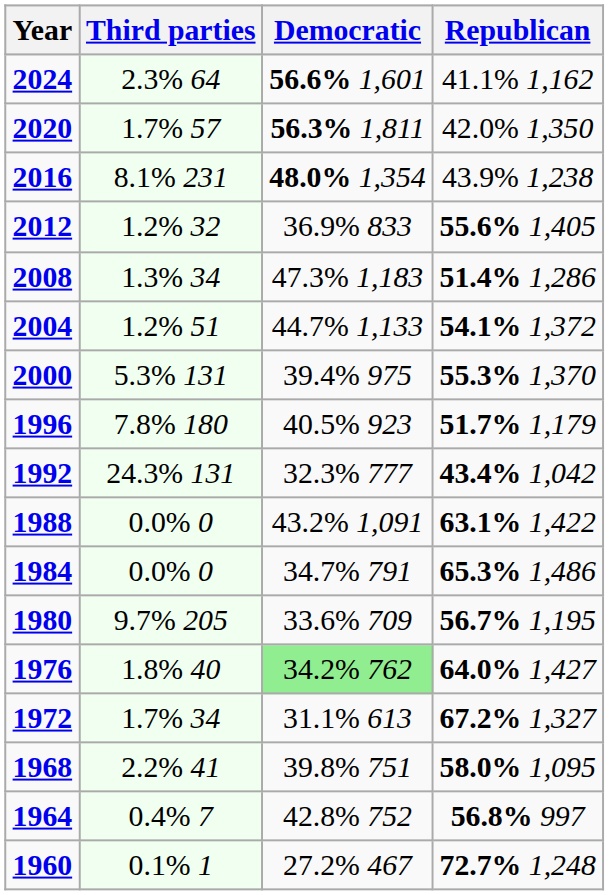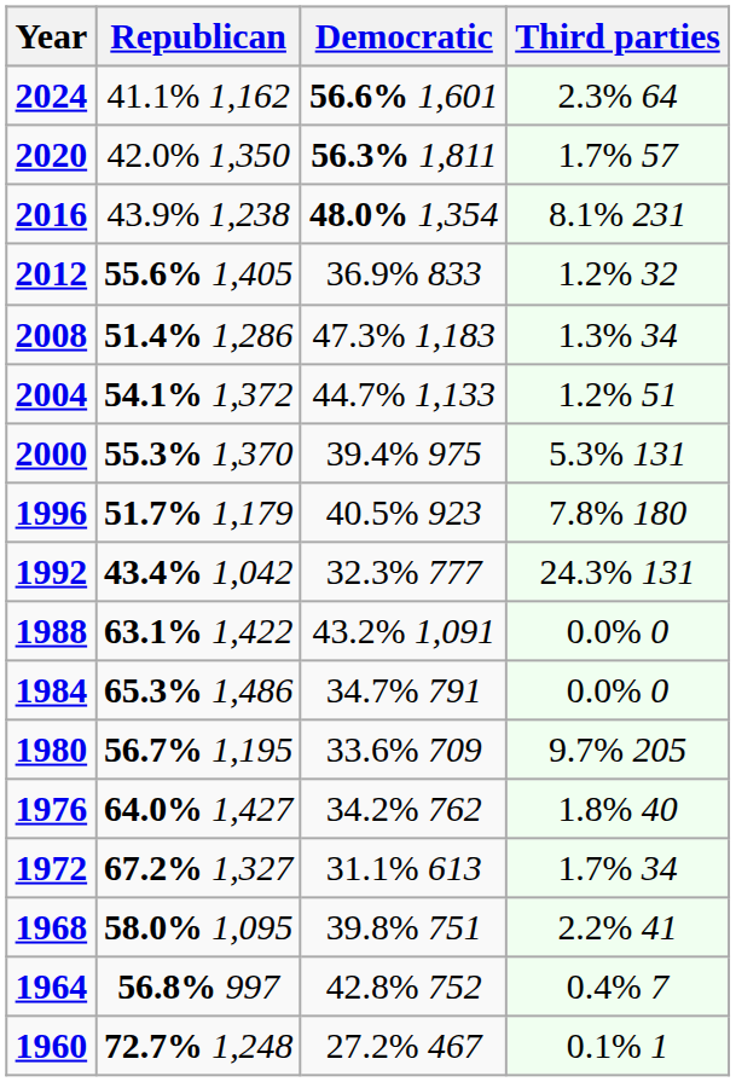 <table class="wikitable" style="float:right; font-size:95%;">
 <tr bgcolor=lightgrey>
 <th>Year</th>
+<th><a href='#'>Republican</a></th>
+<th><a href='#'>Democratic</a></th>
 <th><a href='#'>Third parties</a></th>
-<th><a href='#'>Democratic</a></th>
-<th><a href='#'>Republican</a></th>
 </tr>
 <tr>
 <td style="text-align:center;" ><strong><a href='#'>2024</a></strong></td>
+<td style="text-align:center;" >41.1% <em>1,162</em></td>
+<td style="text-align:center;" ><strong>56.6%</strong> <em>1,601</em></td>
 <td style="text-align:center; background:honeyDew;">2.3% <em>64</em></td>
-<td style="text-align:center;" ><strong>56.6%</strong> <em>1,601</em></td>
-<td style="text-align:center;" >41.1% <em>1,162</em></td>
 </tr>
 <tr>
 <td style="text-align:center;" ><strong><a href='#'>2020</a></strong></td>
+<td style="text-align:center;" >42.0% <em>1,350</em></td>
+<td style="text-align:center;" ><strong>56.3%</strong> <em>1,811</em></td>
 <td style="text-align:center; background:honeyDew;">1.7% <em>57</em></td>
-<td style="text-align:center;" ><strong>56.3%</strong> <em>1,811</em></td>
-<td style="text-align:center;" >42.0% <em>1,350</em></td>
 </tr>
 <tr>
 <td style="text-align:center;" ><strong><a href='#'>2016</a></strong></td>
+<td style="text-align:center;" >43.9% <em>1,238</em></td>
+<td style="text-align:center;" ><strong>48.0%</strong> <em>1,354</em></td>
 <td style="text-align:center; background:honeyDew;">8.1% <em>231</em></td>
-<td style="text-align:center;" ><strong>48.0%</strong> <em>1,354</em></td>
-<td style="text-align:center;" >43.9% <em>1,238</em></td>
 </tr>
 <tr>
 <td style="text-align:center;" ><strong><a href='#'>2012</a></strong></td>
+<td style="text-align:center;" ><strong>55.6%</strong> <em>1,405</em></td>
+<td style="text-align:center;" >36.9% <em>833</em></td>
 <td style="text-align:center; background:honeyDew;">1.2% <em>32</em></td>
-<td style="text-align:center;" >36.9% <em>833</em></td>
-<td style="text-align:center;" ><strong>55.6%</strong> <em>1,405</em></td>
 </tr>
 <tr>
 <td style="text-align:center;" ><strong><a href='#'>2008</a></strong></td>
+<td style="text-align:center;" ><strong>51.4%</strong> <em>1,286</em></td>
+<td style="text-align:center;" >47.3% <em>1,183</em></td>
 <td style="text-align:center; background:honeyDew;">1.3% <em>34</em></td>
-<td style="text-align:center;" >47.3% <em>1,183</em></td>
-<td style="text-align:center;" ><strong>51.4%</strong> <em>1,286</em></td>
 </tr>
 <tr>
 <td style="text-align:center;" ><strong><a href='#'>2004</a></strong></td>
+<td style="text-align:center;" ><strong>54.1%</strong> <em>1,372</em></td>
+<td style="text-align:center;" >44.7% <em>1,133</em></td>
 <td style="text-align:center; background:honeyDew;">1.2% <em>51</em></td>
-<td style="text-align:center;" >44.7% <em>1,133</em></td>
-<td style="text-align:center;" ><strong>54.1%</strong> <em>1,372</em></td>
 </tr>
 <tr>
 <td style="text-align:center;" ><strong><a href='#'>2000</a></strong></td>
+<td style="text-align:center;" ><strong>55.3%</strong> <em>1,370</em></td>
+<td style="text-align:center;" >39.4% <em>975</em></td>
 <td style="text-align:center; background:honeyDew;">5.3% <em>131</em></td>
-<td style="text-align:center;" >39.4% <em>975</em></td>
-<td style="text-align:center;" ><strong>55.3%</strong> <em>1,370</em></td>
 </tr>
 <tr>
 <td style="text-align:center;" ><strong><a href='#'>1996</a></strong></td>
+<td style="text-align:center;" ><strong>51.7%</strong> <em>1,179</em></td>
+<td style="text-align:center;" >40.5% <em>923</em></td>
 <td style="text-align:center; background:honeyDew;">7.8% <em>180</em></td>
-<td style="text-align:center;" >40.5% <em>923</em></td>
-<td style="text-align:center;" ><strong>51.7%</strong> <em>1,179</em></td>
 </tr>
 <tr>
 <td style="text-align:center;" ><strong><a href='#'>1992</a></strong></td>
+<td style="text-align:center;" ><strong>43.4%</strong> <em>1,042</em></td>
+<td style="text-align:center;" >32.3% <em>777</em></td>
 <td style="text-align:center; background:honeyDew;">24.3% <em>131</em></td>
-<td style="text-align:center;" >32.3% <em>777</em></td>
-<td style="text-align:center;" ><strong>43.4%</strong> <em>1,042</em></td>
 </tr>
 <tr>
 <td style="text-align:center;" ><strong><a href='#'>1988</a></strong></td>
+<td style="text-align:center;" ><strong>63.1%</strong> <em>1,422</em></td>
+<td style="text-align:center;" >43.2% <em>1,091</em></td>
 <td style="text-align:center; background:honeyDew;">0.0% <em>0</em></td>
-<td style="text-align:center;" >43.2% <em>1,091</em></td>
-<td style="text-align:center;" ><strong>63.1%</strong> <em>1,422</em></td>
 </tr>
 <tr>
 <td style="text-align:center;" ><strong><a href='#'>1984</a></strong></td>
+<td style="text-align:center;" ><strong>65.3%</strong> <em>1,486</em></td>
+<td style="text-align:center;" >34.7% <em>791</em></td>
 <td style="text-align:center; background:honeyDew;">0.0% <em>0</em></td>
-<td style="text-align:center;" >34.7% <em>791</em></td>
-<td style="text-align:center;" ><strong>65.3%</strong> <em>1,486</em></td>
 </tr>
 <tr>
 <td style="text-align:center;" ><strong><a href='#'>1980</a></strong></td>
+<td style="text-align:center;" ><strong>56.7%</strong> <em>1,195</em></td>
+<td style="text-align:center;" >33.6% <em>709</em></td>
 <td style="text-align:center; background:honeyDew;">9.7% <em>205</em></td>
-<td style="text-align:center;" >33.6% <em>709</em></td>
-<td style="text-align:center;" ><strong>56.7%</strong> <em>1,195</em></td>
 </tr>
 <tr>
 <td style="text-align:center;" ><strong><a href='#'>1976</a></strong></td>
+<td style="text-align:center;" ><strong>64.0%</strong> <em>1,427</em></td>
+<td style="text-align:center;" >34.2% <em>762</em></td>
 <td style="text-align:center; background:honeyDew;">1.8% <em>40</em></td>
-<td style="background: lightgreen; text-align:center;" >34.2% <em>762</em></td>
-<td style="text-align:center;" ><strong>64.0%</strong> <em>1,427</em></td>
 </tr>
 <tr>
 <td style="text-align:center;" ><strong><a href='#'>1972</a></strong></td>
+<td style="text-align:center;" ><strong>67.2%</strong> <em>1,327</em></td>
+<td style="text-align:center;" >31.1% <em>613</em></td>
 <td style="text-align:center; background:honeyDew;">1.7% <em>34</em></td>
-<td style="text-align:center;" >31.1% <em>613</em></td>
-<td style="text-align:center;" ><strong>67.2%</strong> <em>1,327</em></td>
 </tr>
 <tr>
 <td style="text-align:center;" ><strong><a href='#'>1968</a></strong></td>
+<td style="text-align:center;" ><strong>58.0%</strong> <em>1,095</em></td>
+<td style="text-align:center;" >39.8% <em>751</em></td>
 <td style="text-align:center; background:honeyDew;">2.2% <em>41</em></td>
-<td style="text-align:center;" >39.8% <em>751</em></td>
-<td style="text-align:center;" ><strong>58.0%</strong> <em>1,095</em></td>
 </tr>
 <tr>
 <td style="text-align:center;" ><strong><a href='#'>1964</a></strong></td>
+<td style="text-align:center;" ><strong>56.8%</strong> <em>997</em></td>
+<td style="text-align:center;" >42.8% <em>752</em></td>
 <td style="text-align:center; background:honeyDew;">0.4% <em>7</em></td>
-<td style="text-align:center;" >42.8% <em>752</em></td>
-<td style="text-align:center;" ><strong>56.8%</strong> <em>997</em></td>
 </tr>
 <tr>
 <td style="text-align:center;" ><strong><a href='#'>1960</a></strong></td>
+<td style="text-align:center;" ><strong>72.7%</strong> <em>1,248</em></td>
+<td style="text-align:center;" >27.2% <em>467</em></td>
 <td style="text-align:center; background:honeyDew;">0.1% <em>1</em></td>
-<td style="text-align:center;" >27.2% <em>467</em></td>
-<td style="text-align:center;" ><strong>72.7%</strong> <em>1,248</em></td>
 </tr>
 </table>
